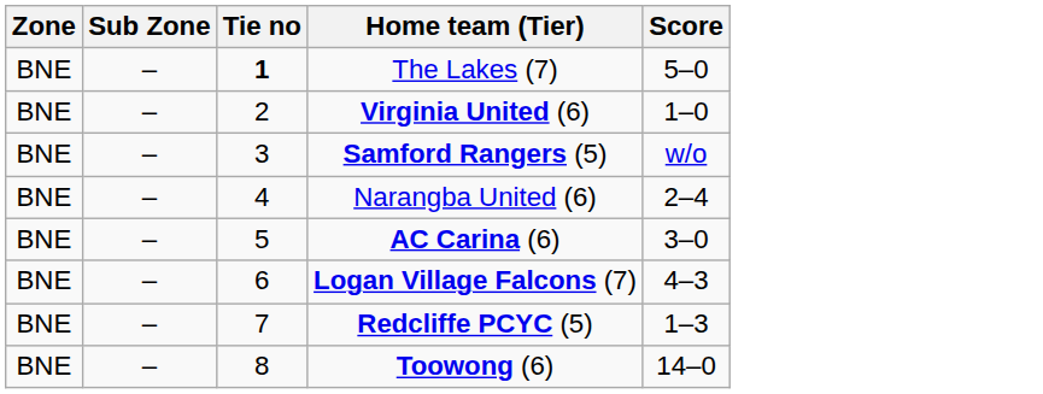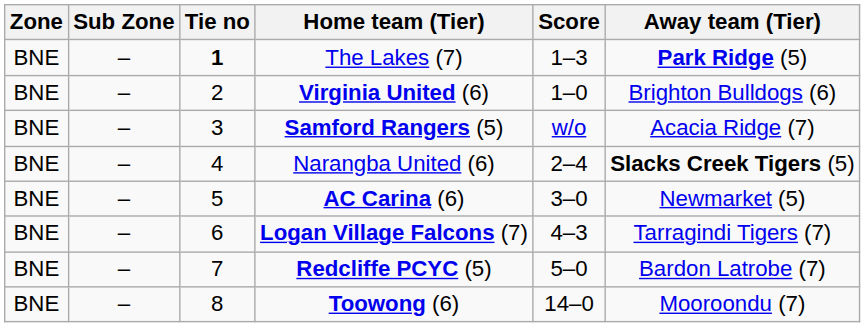 <table class="wikitable" style="text-align:center">
 <tr>
 <th>Zone</th>
 <th>Sub Zone</th>
 <th>Tie no</th>
 <th>Home team (Tier)</th>
 <th>Score</th>
+<th>Away team (Tier)</th>
 </tr>
 <tr>
 <td>BNE</td>
 <td>–</td>
 <td><strong>1</strong></td>
 <td><a href='#'>The Lakes</a> (7)</td>
-<td>5–0</td>
+<td>1–3</td>
+<td><strong><a href='#'>Park Ridge</a></strong> (5)</td>
 </tr>
 <tr>
 <td>BNE</td>
 <td>–</td>
 <td>2</td>
 <td><strong><a href='#'>Virginia United</a></strong> (6)</td>
 <td>1–0</td>
+<td><a href='#'>Brighton Bulldogs</a> (6)</td>
 </tr>
 <tr>
 <td>BNE</td>
 <td>–</td>
 <td>3</td>
 <td><strong><a href='#'>Samford Rangers</a></strong> (5)</td>
 <td><a href='#'>w/o</a></td>
+<td><a href='#'>Acacia Ridge</a> (7)</td>
 </tr>
 <tr>
 <td>BNE</td>
 <td>–</td>
 <td>4</td>
 <td><a href='#'>Narangba United</a> (6)</td>
 <td>2–4</td>
+<td><strong>Slacks Creek Tigers</strong> (5)</td>
 </tr>
 <tr>
 <td>BNE</td>
 <td>–</td>
 <td>5</td>
 <td><strong><a href='#'>AC Carina</a></strong> (6)</td>
 <td>3–0</td>
+<td><a href='#'>Newmarket</a> (5)</td>
 </tr>
 <tr>
 <td>BNE</td>
 <td>–</td>
 <td>6</td>
 <td><strong><a href='#'>Logan Village Falcons</a></strong> (7)</td>
 <td>4–3</td>
+<td><a href='#'>Tarragindi Tigers</a> (7)</td>
 </tr>
 <tr>
 <td>BNE</td>
 <td>–</td>
 <td>7</td>
 <td><strong><a href='#'>Redcliffe PCYC</a></strong> (5)</td>
-<td>1–3</td>
+<td>5–0</td>
+<td><a href='#'>Bardon Latrobe</a> (7)</td>
 </tr>
 <tr>
 <td>BNE</td>
 <td>–</td>
 <td>8</td>
 <td><strong><a href='#'>Toowong</a></strong> (6)</td>
 <td>14–0</td>
+<td><a href='#'>Mooroondu</a> (7)</td>
 </tr>
 </table>
